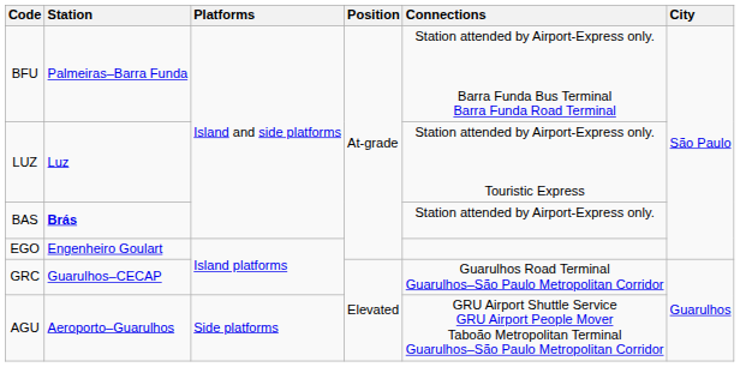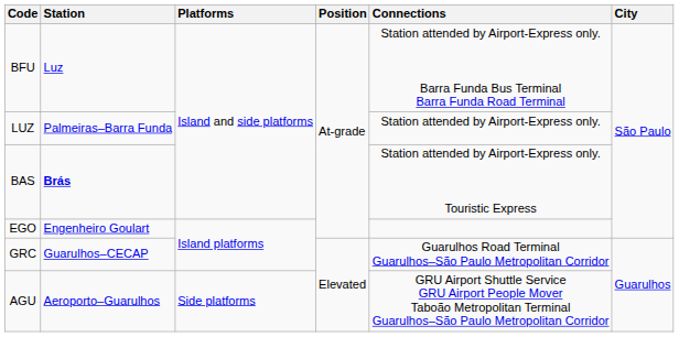 <table class="wikitable">
 <tr>
 <th style="text-align:left;">Code</th>
 <th style="text-align:left;">Station</th>
 <th style="text-align:left;">Platforms</th>
 <th style="text-align:left;">Position</th>
 <th style="text-align:left;">Connections</th>
 <th style="text-align:left;">City</th>
 </tr>
 <tr>
 <td style="text-align:center;">BFU</td>
-<td style="text-align:left;"><a href='#'>Palmeiras–Barra Funda</a></td>
+<td style="text-align:left;"><a href='#'>Luz</a></td>
 <td rowspan="3" style="text-align:left;"><a href='#'>Island</a> and <a href='#'>side platforms</a></td>
 <td rowspan="4" style="text-align:left;">At-grade</td>
 <td style="text-align:center;">Station attended by Airport-Express only.<br>  <br> <br> <br>  Barra Funda Bus Terminal<br> <a href='#'>Barra Funda Road Terminal</a></td>
 <td rowspan="4" style="text-align:left;"><a href='#'>São Paulo</a></td>
 </tr>
 <tr>
 <td style="text-align:center;">LUZ</td>
-<td style="text-align:left;"><a href='#'>Luz</a></td>
-<td style="text-align:center;">Station attended by Airport-Express only.<br> <br> <br>   <br> Touristic Express</td>
+<td style="text-align:left;"><a href='#'>Palmeiras–Barra Funda</a></td>
+<td style="text-align:center;">Station attended by Airport-Express only.<br> <br>   </td>
 </tr>
 <tr>
 <td style="text-align:center;">BAS</td>
 <td style="text-align:left;"><strong><a href='#'>Brás</a></strong></td>
-<td style="text-align:center;">Station attended by Airport-Express only.<br> <br>   </td>
+<td style="text-align:center;">Station attended by Airport-Express only.<br> <br> <br>   <br> Touristic Express</td>
 </tr>
 <tr>
 <td style="text-align:center;">EGO</td>
 <td style="text-align:left;"><a href='#'>Engenheiro Goulart</a></td>
 <td rowspan="2" style="text-align:left;"><a href='#'>Island platforms</a></td>
 <td style="text-align:center;"> </td>
 </tr>
 <tr>
 <td style="text-align:center;">GRC</td>
 <td style="text-align:left;"><a href='#'>Guarulhos–CECAP</a></td>
 <td rowspan="2" style="text-align:left;">Elevated</td>
 <td style="text-align:center;"> Guarulhos Road Terminal<br> <a href='#'>Guarulhos–São Paulo Metropolitan Corridor</a></td>
 <td rowspan="2" style="text-align:left;"><a href='#'>Guarulhos</a></td>
 </tr>
 <tr>
 <td style="text-align:center;">AGU</td>
 <td style="text-align:left;"><a href='#'>Aeroporto–Guarulhos</a></td>
 <td style="text-align:left;"><a href='#'>Side platforms</a></td>
 <td style="text-align:center;">  GRU Airport Shuttle Service<br>  <a href='#'>GRU Airport People Mover</a> <em></em><br>  Taboão Metropolitan Terminal<br> <a href='#'>Guarulhos–São Paulo Metropolitan Corridor</a></td>
 </tr>
 </table>
